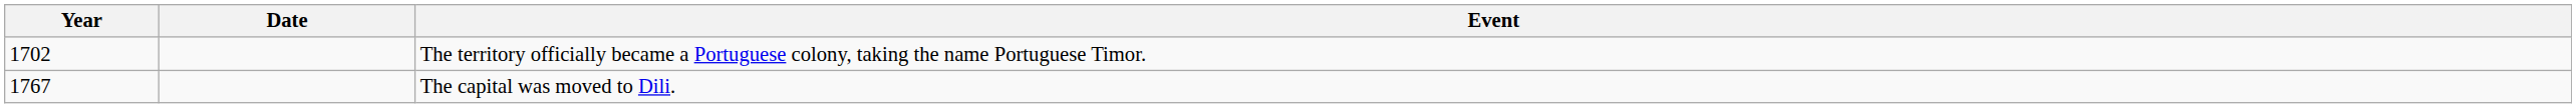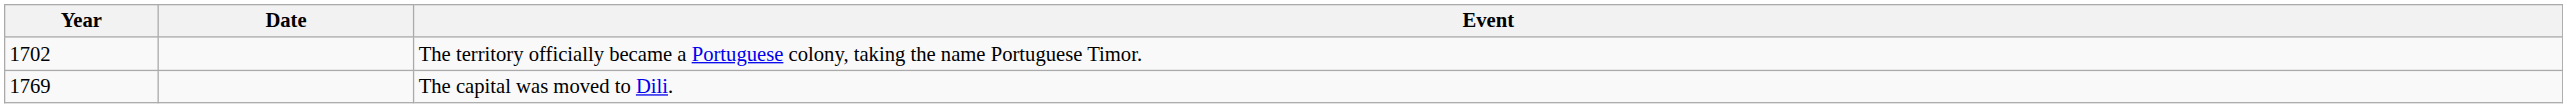 <table class="wikitable" width="100%">
 <tr>
 <th style="width:6%">Year</th>
 <th style="width:10%">Date</th>
 <th>Event</th>
 </tr>
 <tr>
 <td>1702</td>
 <td></td>
 <td>The territory officially became a <a href='#'>Portuguese</a> colony, taking the name Portuguese Timor.</td>
 </tr>
 <tr>
-<td>1767</td>
+<td>1769</td>
 <td></td>
 <td>The capital was moved to <a href='#'>Dili</a>.</td>
 </tr>
 </table>
